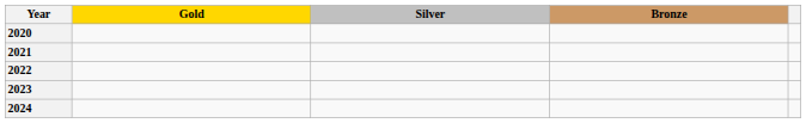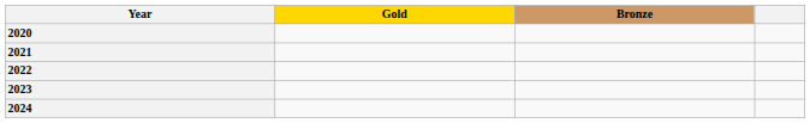 <table class="wikitable unsortable" style="text-align:left; width:85%">
 <tr>
 <th scope="col" style="text-align:center">Year</th>
 <td scope="col" style="text-align:center; width:30%; background:gold"><strong>Gold</strong></td>
-<td scope="col" style="text-align:center; width:30%; background:silver"><strong>Silver</strong></td>
 <td scope="col" style="text-align:center; width:30%; background:#c96"><strong>Bronze</strong></td>
 <th scope="col" style="text-align:center"></th>
 </tr>
 <tr>
 <th scope="row" style="text-align:left">2020</th>
-<td></td>
 <td></td>
 <td></td>
 <td></td>
 </tr>
 <tr>
 <th scope="row" style="text-align:left">2021</th>
 <td></td>
 <td></td>
 <td></td>
-<td></td>
 </tr>
 <tr>
 <th scope="row" style="text-align:left">2022</th>
-<td></td>
 <td></td>
 <td></td>
 <td></td>
 </tr>
 <tr>
 <th scope="row" style="text-align:left">2023</th>
 <td></td>
 <td></td>
 <td></td>
-<td></td>
 </tr>
 <tr>
 <th scope="row" style="text-align:left">2024</th>
 <td></td>
 <td></td>
 <td></td>
-<td></td>
 </tr>
 </table>
